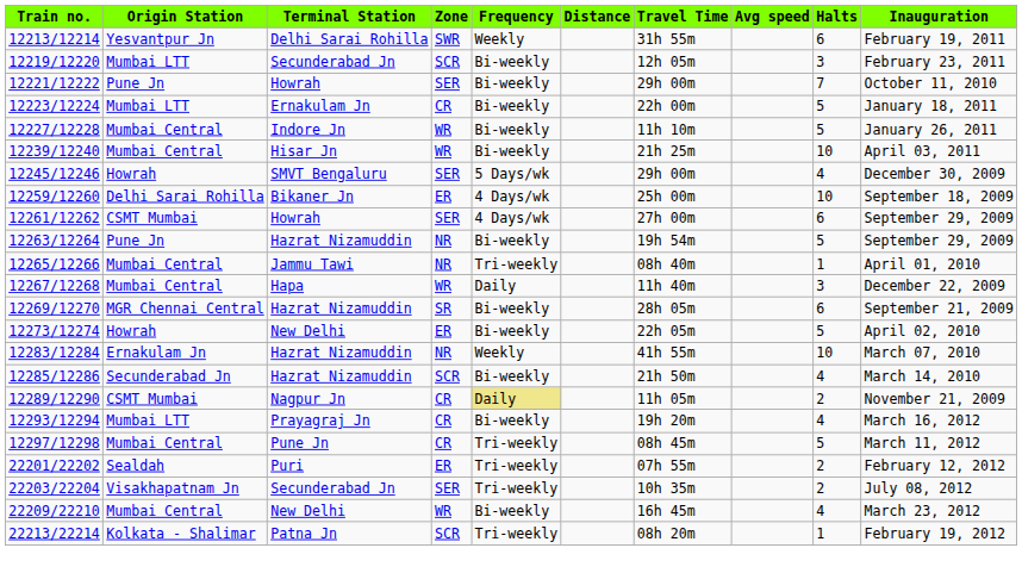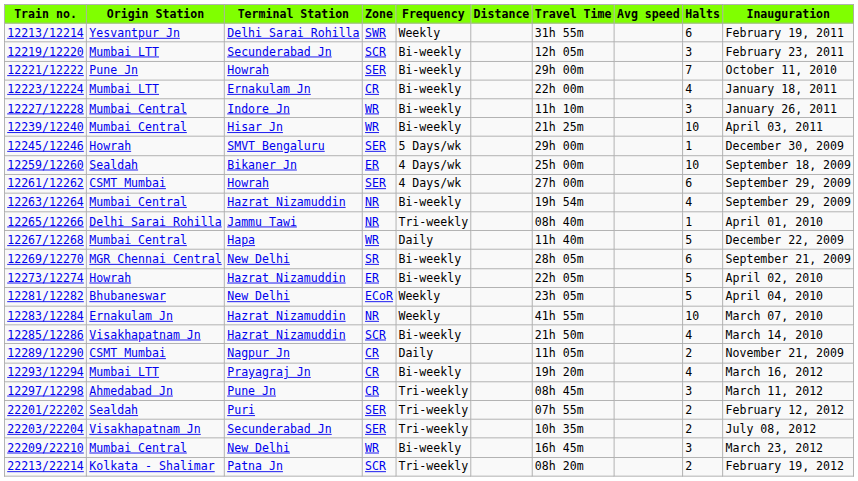 <table class="wikitable sortable">
 <tr>
 <th style="background-color:#80FF00">Train no.</th>
 <th style="background-color:#80FF00">Origin Station</th>
 <th style="background-color:#80FF00">Terminal Station</th>
 <th style="background-color:#80FF00">Zone</th>
 <th style="background-color:#80FF00">Frequency</th>
 <th style="background-color:#80FF00">Distance</th>
 <th style="background-color:#80FF00">Travel Time</th>
 <th style="background-color:#80FF00">Avg speed</th>
 <th style="background-color:#80FF00">Halts</th>
 <th style="background-color:#80FF00">Inauguration</th>
 </tr>
 <tr>
 <td><a href='#'>12213/12214</a></td>
 <td><a href='#'>Yesvantpur Jn</a></td>
 <td><a href='#'>Delhi Sarai Rohilla</a></td>
 <td><a href='#'>SWR</a></td>
 <td>Weekly</td>
 <td></td>
 <td>31h 55m</td>
 <td></td>
 <td>6</td>
 <td>February 19, 2011</td>
 </tr>
 <tr>
 <td><a href='#'>12219/12220</a></td>
 <td><a href='#'> Mumbai LTT</a></td>
 <td><a href='#'>Secunderabad Jn</a></td>
 <td><a href='#'>SCR</a></td>
 <td>Bi-weekly</td>
 <td></td>
 <td>12h 05m</td>
 <td></td>
 <td>3</td>
 <td>February 23, 2011</td>
 </tr>
 <tr>
 <td><a href='#'>12221/12222</a></td>
 <td><a href='#'>Pune Jn</a></td>
 <td><a href='#'> Howrah</a></td>
 <td><a href='#'>SER</a></td>
 <td>Bi-weekly</td>
 <td></td>
 <td>29h 00m</td>
 <td></td>
 <td>7</td>
 <td>October 11, 2010</td>
 </tr>
 <tr>
 <td><a href='#'>12223/12224</a></td>
 <td><a href='#'>Mumbai LTT</a></td>
 <td><a href='#'>Ernakulam Jn</a></td>
 <td><a href='#'>CR</a></td>
 <td>Bi-weekly</td>
 <td></td>
 <td>22h 00m</td>
 <td></td>
-<td>5</td>
+<td>4</td>
 <td>January 18, 2011</td>
 </tr>
 <tr>
 <td><a href='#'> 12227/12228</a></td>
 <td><a href='#'> Mumbai Central</a></td>
 <td><a href='#'> Indore Jn</a></td>
 <td><a href='#'>WR</a></td>
 <td>Bi-weekly</td>
 <td></td>
 <td>11h 10m</td>
 <td></td>
-<td>5</td>
+<td>3</td>
 <td>January 26, 2011</td>
 </tr>
 <tr>
 <td><a href='#'>12239/12240</a></td>
 <td><a href='#'> Mumbai Central</a></td>
 <td><a href='#'> Hisar Jn</a></td>
 <td><a href='#'>WR</a></td>
 <td>Bi-weekly</td>
 <td></td>
 <td>21h 25m</td>
 <td></td>
 <td>10</td>
 <td>April 03, 2011</td>
 </tr>
 <tr>
 <td><a href='#'>12245/12246</a></td>
 <td><a href='#'>Howrah</a></td>
 <td><a href='#'>SMVT Bengaluru</a></td>
 <td><a href='#'>SER</a></td>
 <td>5 Days/wk</td>
 <td></td>
 <td>29h 00m</td>
 <td></td>
-<td>4</td>
+<td>1</td>
 <td>December 30, 2009</td>
 </tr>
 <tr>
 <td><a href='#'> 12259/12260</a></td>
-<td><a href='#'>Delhi Sarai Rohilla</a></td>
+<td><a href='#'>Sealdah</a></td>
 <td><a href='#'>Bikaner Jn</a></td>
 <td><a href='#'>ER</a></td>
 <td>4 Days/wk</td>
 <td></td>
 <td>25h 00m</td>
 <td></td>
 <td>10</td>
 <td>September 18, 2009</td>
 </tr>
 <tr>
 <td><a href='#'> 12261/12262</a></td>
 <td><a href='#'>CSMT Mumbai</a></td>
 <td><a href='#'>Howrah</a></td>
 <td><a href='#'>SER</a></td>
 <td>4 Days/wk</td>
 <td></td>
 <td>27h 00m</td>
 <td></td>
 <td>6</td>
 <td>September 29, 2009</td>
 </tr>
 <tr>
 <td><a href='#'> 12263/12264</a></td>
-<td><a href='#'>Pune Jn</a></td>
+<td><a href='#'> Mumbai Central</a></td>
 <td><a href='#'> Hazrat Nizamuddin</a></td>
 <td><a href='#'>NR</a></td>
 <td>Bi-weekly</td>
 <td></td>
 <td>19h 54m</td>
 <td></td>
-<td>5</td>
+<td>4</td>
 <td>September 29, 2009</td>
 </tr>
 <tr>
 <td><a href='#'> 12265/12266</a></td>
-<td><a href='#'>Mumbai Central</a></td>
+<td><a href='#'>Delhi Sarai Rohilla</a></td>
 <td><a href='#'>Jammu Tawi</a></td>
 <td><a href='#'>NR</a></td>
 <td>Tri-weekly</td>
 <td></td>
 <td>08h 40m</td>
 <td></td>
 <td>1</td>
 <td>April 01, 2010</td>
 </tr>
 <tr>
 <td><a href='#'> 12267/12268</a></td>
 <td><a href='#'>Mumbai Central</a></td>
 <td><a href='#'>Hapa</a></td>
 <td><a href='#'>WR</a></td>
 <td>Daily</td>
 <td></td>
 <td>11h 40m</td>
 <td></td>
-<td>3</td>
+<td>5</td>
 <td>December 22, 2009</td>
 </tr>
 <tr>
 <td><a href='#'> 12269/12270</a></td>
 <td><a href='#'>MGR Chennai Central</a></td>
-<td><a href='#'> Hazrat Nizamuddin</a></td>
+<td><a href='#'>New Delhi</a></td>
 <td><a href='#'>SR</a></td>
 <td>Bi-weekly</td>
 <td></td>
 <td>28h 05m</td>
 <td></td>
 <td>6</td>
 <td>September 21, 2009</td>
 </tr>
 <tr>
 <td><a href='#'> 12273/12274</a></td>
 <td><a href='#'>Howrah</a></td>
-<td><a href='#'>New Delhi</a></td>
+<td><a href='#'> Hazrat Nizamuddin</a></td>
 <td><a href='#'>ER</a></td>
 <td>Bi-weekly</td>
 <td></td>
 <td>22h 05m</td>
 <td></td>
 <td>5</td>
 <td>April 02, 2010</td>
+</tr>
+<tr>
+<td><a href='#'> 12281/12282</a></td>
+<td><a href='#'>Bhubaneswar</a></td>
+<td><a href='#'>New Delhi</a></td>
+<td><a href='#'>ECoR</a></td>
+<td>Weekly</td>
+<td></td>
+<td>23h 05m</td>
+<td></td>
+<td>5</td>
+<td>April 04, 2010</td>
 </tr>
 <tr>
 <td><a href='#'> 12283/12284</a></td>
 <td><a href='#'> Ernakulam Jn</a></td>
 <td><a href='#'> Hazrat Nizamuddin</a></td>
 <td><a href='#'>NR</a></td>
 <td>Weekly</td>
 <td></td>
 <td>41h 55m</td>
 <td></td>
 <td>10</td>
 <td>March 07, 2010</td>
 </tr>
 <tr>
 <td><a href='#'> 12285/12286</a></td>
-<td><a href='#'>Secunderabad Jn</a></td>
+<td><a href='#'>Visakhapatnam Jn</a></td>
 <td><a href='#'>Hazrat Nizamuddin</a></td>
 <td><a href='#'>SCR</a></td>
 <td>Bi-weekly</td>
 <td></td>
 <td>21h 50m</td>
 <td></td>
 <td>4</td>
 <td>March 14, 2010</td>
 </tr>
 <tr>
 <td><a href='#'> 12289/12290</a></td>
 <td><a href='#'>CSMT Mumbai</a></td>
 <td><a href='#'>Nagpur Jn</a></td>
 <td><a href='#'>CR</a></td>
-<td style="background: khaki;">Daily</td>
+<td>Daily</td>
 <td></td>
 <td>11h 05m</td>
 <td></td>
 <td>2</td>
 <td>November 21, 2009</td>
 </tr>
 <tr>
 <td><a href='#'>12293/12294</a></td>
 <td><a href='#'>Mumbai LTT</a></td>
 <td><a href='#'>Prayagraj Jn</a></td>
 <td><a href='#'>CR</a></td>
 <td>Bi-weekly</td>
 <td></td>
 <td>19h 20m</td>
 <td></td>
 <td>4</td>
 <td>March 16, 2012</td>
 </tr>
 <tr>
 <td><a href='#'> 12297/12298</a></td>
-<td><a href='#'> Mumbai Central</a></td>
+<td><a href='#'>Ahmedabad Jn</a></td>
 <td><a href='#'>Pune Jn</a></td>
 <td><a href='#'>CR</a></td>
 <td>Tri-weekly</td>
 <td></td>
 <td>08h 45m</td>
 <td></td>
-<td>5</td>
+<td>3</td>
 <td>March 11, 2012</td>
 </tr>
 <tr>
 <td><a href='#'> 22201/22202</a></td>
 <td><a href='#'>Sealdah</a></td>
 <td><a href='#'>Puri</a></td>
-<td><a href='#'>ER</a></td>
+<td><a href='#'>SER</a></td>
 <td>Tri-weekly</td>
 <td></td>
 <td>07h 55m</td>
 <td></td>
 <td>2</td>
 <td>February 12, 2012</td>
 </tr>
 <tr>
 <td><a href='#'> 22203/22204</a></td>
 <td><a href='#'>Visakhapatnam Jn</a></td>
 <td><a href='#'>Secunderabad Jn</a></td>
 <td><a href='#'>SER</a></td>
 <td>Tri-weekly</td>
 <td></td>
 <td>10h 35m</td>
 <td></td>
 <td>2</td>
 <td>July 08, 2012</td>
 </tr>
 <tr>
 <td><a href='#'> 22209/22210</a></td>
 <td><a href='#'>Mumbai Central</a></td>
 <td><a href='#'>New Delhi</a></td>
 <td><a href='#'>WR</a></td>
 <td>Bi-weekly</td>
 <td></td>
 <td>16h 45m</td>
 <td></td>
-<td>4</td>
+<td>3</td>
 <td>March 23, 2012</td>
 </tr>
 <tr>
 <td><a href='#'> 22213/22214</a></td>
 <td><a href='#'>Kolkata - Shalimar</a></td>
 <td><a href='#'>Patna Jn</a></td>
 <td><a href='#'>SCR</a></td>
 <td>Tri-weekly</td>
 <td></td>
 <td>08h 20m</td>
 <td></td>
-<td>1</td>
+<td>2</td>
 <td>February 19, 2012</td>
 </tr>
 </table>
